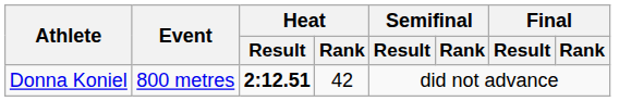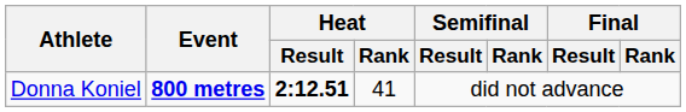 <table class="wikitable" style="font-size:90%">
 <tr>
 <th rowspan="2">Athlete</th>
 <th rowspan="2">Event</th>
 <th colspan="2">Heat</th>
 <th colspan="2">Semifinal</th>
 <th colspan="2">Final</th>
 </tr>
 <tr style="font-size:95%">
 <th>Result</th>
 <th>Rank</th>
 <th>Result</th>
 <th>Rank</th>
 <th>Result</th>
 <th>Rank</th>
 </tr>
 <tr style=text-align:center>
 <td style=text-align:left><a href='#'>Donna Koniel</a></td>
-<td style=text-align:left><a href='#'>800 metres</a></td>
+<td style=text-align:left><strong><a href='#'>800 metres</a></strong></td>
 <td><strong>2:12.51</strong></td>
-<td>42</td>
+<td>41</td>
 <td colspan=4>did not advance</td>
 </tr>
 </table>
